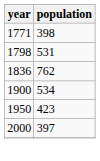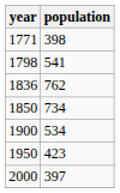 <table class="wikitable">
 <tr>
 <th>year</th>
 <th>population</th>
 </tr>
 <tr>
 <td>1771</td>
 <td>398</td>
 </tr>
 <tr>
 <td>1798</td>
-<td>531</td>
+<td>541</td>
 </tr>
 <tr>
 <td>1836</td>
 <td>762</td>
+</tr>
+<tr>
+<td>1850</td>
+<td>734</td>
 </tr>
 <tr>
 <td>1900</td>
 <td>534</td>
 </tr>
 <tr>
 <td>1950</td>
 <td>423</td>
 </tr>
 <tr>
 <td>2000</td>
 <td>397</td>
 </tr>
 <tr>
 </tr>
 </table>
